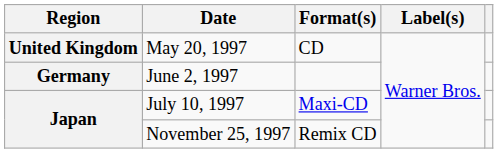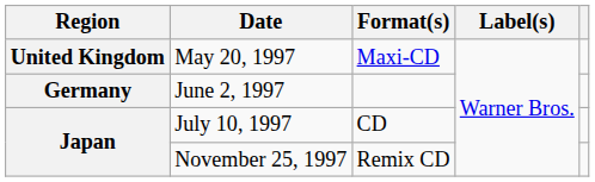 <table class="wikitable plainrowheaders">
 <tr>
 <th scope="col">Region</th>
 <th scope="col">Date</th>
 <th scope="col">Format(s)</th>
 <th scope="col">Label(s)</th>
 <th scope="col"></th>
 </tr>
 <tr>
 <th scope="row">United Kingdom</th>
 <td>May 20, 1997</td>
-<td>CD</td>
+<td><a href='#'>Maxi-CD</a></td>
 <td rowspan="4"><a href='#'>Warner Bros.</a></td>
 <td></td>
 </tr>
 <tr>
 <th scope="row">Germany</th>
 <td>June 2, 1997</td>
 <td></td>
 <td></td>
 </tr>
 <tr>
 <th scope="row" rowspan="2">Japan</th>
 <td>July 10, 1997</td>
-<td><a href='#'>Maxi-CD</a></td>
+<td>CD</td>
 <td></td>
 </tr>
 <tr>
 <td>November 25, 1997</td>
 <td>Remix CD</td>
 <td></td>
 </tr>
 </table>
